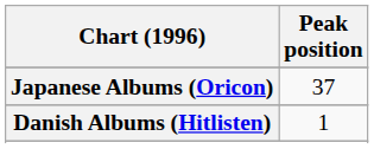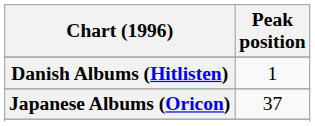 <table class="wikitable sortable plainrowheaders" style="text-align:center">
 <tr>
 <th scope="col">Chart (1996)</th>
 <th scope="col">Peak<br>position</th>
+</tr>
+<tr>
+</tr>
+<tr>
+</tr>
+<tr>
+</tr>
+<tr>
+</tr>
+<tr>
+<th scope="row">Danish Albums (<a href='#'>Hitlisten</a>)</th>
+<td>1</td>
 </tr>
 <tr>
 </tr>
 <tr>
 </tr>
 <tr>
 </tr>
 <tr>
 </tr>
 <tr>
 <th scope="row">Japanese Albums (<a href='#'>Oricon</a>)</th>
 <td>37</td>
 </tr>
 <tr>
 </tr>
 <tr>
 </tr>
 <tr>
 </tr>
 <tr>
 </tr>
 <tr>
-<th scope="row">Danish Albums (<a href='#'>Hitlisten</a>)</th>
-<td>1</td>
-</tr>
-<tr>
-</tr>
-<tr>
-</tr>
-<tr>
-</tr>
-<tr>
-</tr>
-<tr>
 </tr>
 </table>
